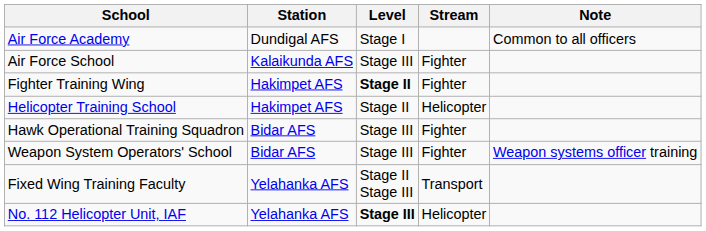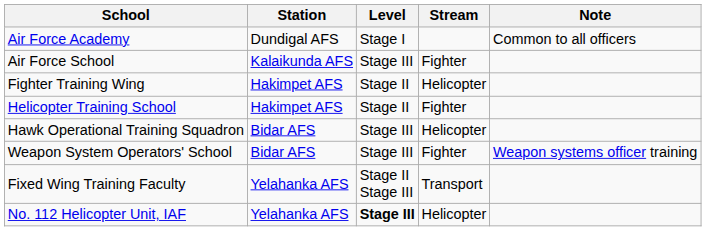 <table class="wikitable sortable">
 <tr>
 <th>School</th>
 <th>Station</th>
 <th>Level</th>
 <th>Stream</th>
 <th>Note</th>
 </tr>
 <tr>
 <td><a href='#'>Air Force Academy</a></td>
 <td>Dundigal AFS</td>
 <td>Stage I</td>
 <td></td>
 <td>Common to all officers</td>
 </tr>
 <tr>
 <td>Air Force School</td>
 <td><a href='#'>Kalaikunda AFS</a></td>
 <td>Stage III</td>
 <td>Fighter</td>
 <td></td>
 </tr>
 <tr>
 <td>Fighter Training Wing</td>
 <td><a href='#'>Hakimpet AFS</a></td>
-<td><strong>Stage II</strong></td>
-<td>Fighter</td>
+<td>Stage II</td>
+<td>Helicopter</td>
 <td></td>
 </tr>
 <tr>
 <td><a href='#'>Helicopter Training School</a></td>
 <td><a href='#'>Hakimpet AFS</a></td>
 <td>Stage II</td>
-<td>Helicopter</td>
+<td>Fighter</td>
 <td></td>
 </tr>
 <tr>
 <td>Hawk Operational Training Squadron</td>
 <td><a href='#'>Bidar AFS</a></td>
 <td>Stage III</td>
-<td>Fighter</td>
+<td>Helicopter</td>
 <td></td>
 </tr>
 <tr>
 <td>Weapon System Operators' School</td>
 <td><a href='#'>Bidar AFS</a></td>
 <td>Stage III</td>
 <td>Fighter</td>
 <td><a href='#'>Weapon systems officer</a> training</td>
 </tr>
 <tr>
 <td>Fixed Wing Training Faculty</td>
 <td><a href='#'>Yelahanka AFS</a></td>
 <td>Stage II<br>Stage III</td>
 <td>Transport</td>
 <td></td>
 </tr>
 <tr>
 <td><a href='#'>No. 112 Helicopter Unit, IAF</a></td>
 <td><a href='#'>Yelahanka AFS</a></td>
 <td><strong>Stage III</strong></td>
 <td>Helicopter</td>
 <td></td>
 </tr>
 </table>
